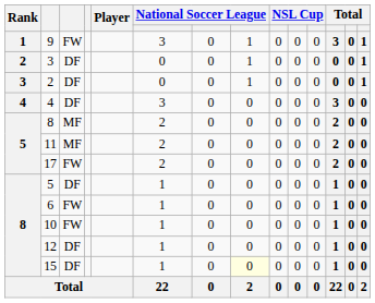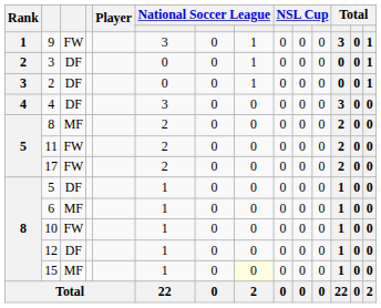 <table class="wikitable sortable" style="text-align:center">
 <tr>
 <th rowspan="2">Rank</th>
 <th rowspan="2"></th>
 <th rowspan="2"></th>
 <th rowspan="2"></th>
 <th rowspan="2">Player</th>
 <th colspan="3"><a href='#'>National Soccer League</a></th>
 <th colspan="3"><a href='#'>NSL Cup</a></th>
 <th colspan="3">Total</th>
 </tr>
 <tr>
 <th></th>
 <th></th>
 <th></th>
 <th></th>
 <th></th>
 <th></th>
 <th></th>
 <th></th>
 <th></th>
 </tr>
 <tr>
 <th>1</th>
 <td>9</td>
 <td>FW</td>
 <td></td>
 <td align="left"><br></td>
 <td>3</td>
 <td>0</td>
 <td>1<br></td>
 <td>0</td>
 <td>0</td>
 <td>0<br></td>
 <th>3</th>
 <th>0</th>
 <th>1</th>
 </tr>
 <tr>
 <th>2</th>
 <td>3</td>
 <td>DF</td>
 <td></td>
 <td align="left"><br></td>
 <td>0</td>
 <td>0</td>
 <td>1<br></td>
 <td>0</td>
 <td>0</td>
 <td>0<br></td>
 <th>0</th>
 <th>0</th>
 <th>1</th>
 </tr>
 <tr>
 <th>3</th>
 <td>2</td>
 <td>DF</td>
 <td></td>
 <td align="left"><br></td>
 <td>0</td>
 <td>0</td>
 <td>1<br></td>
 <td>0</td>
 <td>0</td>
 <td>0<br></td>
 <th>0</th>
 <th>0</th>
 <th>1</th>
 </tr>
 <tr>
 <th>4</th>
 <td>4</td>
 <td>DF</td>
 <td></td>
 <td align="left"><br></td>
 <td>3</td>
 <td>0</td>
 <td>0<br></td>
 <td>0</td>
 <td>0</td>
 <td>0<br></td>
 <th>3</th>
 <th>0</th>
 <th>0</th>
 </tr>
 <tr>
 <th rowspan="3">5</th>
 <td>8</td>
 <td>MF</td>
 <td></td>
 <td align="left"><br></td>
 <td>2</td>
 <td>0</td>
 <td>0<br></td>
 <td>0</td>
 <td>0</td>
 <td>0<br></td>
 <th>2</th>
 <th>0</th>
 <th>0</th>
 </tr>
 <tr>
 <td>11</td>
-<td>MF</td>
+<td>FW</td>
 <td></td>
 <td align="left"><br></td>
 <td>2</td>
 <td>0</td>
 <td>0<br></td>
 <td>0</td>
 <td>0</td>
 <td>0<br></td>
 <th>2</th>
 <th>0</th>
 <th>0</th>
 </tr>
 <tr>
 <td>17</td>
 <td>FW</td>
 <td></td>
 <td align="left"><br></td>
 <td>2</td>
 <td>0</td>
 <td>0<br></td>
 <td>0</td>
 <td>0</td>
 <td>0<br></td>
 <th>2</th>
 <th>0</th>
 <th>0</th>
 </tr>
 <tr>
 <th rowspan="5">8</th>
 <td>5</td>
 <td>DF</td>
 <td></td>
 <td align="left"><br></td>
 <td>1</td>
 <td>0</td>
 <td>0<br></td>
 <td>0</td>
 <td>0</td>
 <td>0<br></td>
 <th>1</th>
 <th>0</th>
 <th>0</th>
 </tr>
 <tr>
 <td>6</td>
-<td>FW</td>
+<td>MF</td>
 <td></td>
 <td align="left"><br></td>
 <td>1</td>
 <td>0</td>
 <td>0<br></td>
 <td>0</td>
 <td>0</td>
 <td>0<br></td>
 <th>1</th>
 <th>0</th>
 <th>0</th>
 </tr>
 <tr>
 <td>10</td>
 <td>FW</td>
 <td></td>
 <td align="left"><br></td>
 <td>1</td>
 <td>0</td>
 <td>0<br></td>
 <td>0</td>
 <td>0</td>
 <td>0<br></td>
 <th>1</th>
 <th>0</th>
 <th>0</th>
 </tr>
 <tr>
 <td>12</td>
 <td>DF</td>
 <td></td>
 <td align="left"><br></td>
 <td>1</td>
 <td>0</td>
 <td>0<br></td>
 <td>0</td>
 <td>0</td>
 <td>0<br></td>
 <th>1</th>
 <th>0</th>
 <th>0</th>
 </tr>
 <tr>
 <td>15</td>
-<td>DF</td>
+<td>MF</td>
 <td></td>
 <td align="left"><br></td>
 <td>1</td>
 <td>0</td>
 <td style="background: lightyellow;">0<br></td>
 <td>0</td>
 <td>0</td>
 <td>0<br></td>
 <th>1</th>
 <th>0</th>
 <th>0</th>
 </tr>
 <tr>
 <th colspan="5">Total<br></th>
 <th>22</th>
 <th>0</th>
 <th>2<br></th>
 <th>0</th>
 <th>0</th>
 <th>0<br></th>
 <th>22</th>
 <th>0</th>
 <th>2</th>
 </tr>
 </table>
